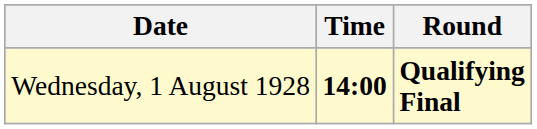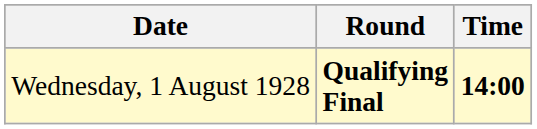 <table class="wikitable">
 <tr>
 <th>Date</th>
+<th>Round</th>
 <th>Time</th>
-<th>Round</th>
 </tr>
 <tr style=background:lemonchiffon>
 <td>Wednesday, 1 August 1928</td>
+<td><strong>Qualifying</strong><br><strong>Final</strong></td>
 <td><strong>14:00</strong></td>
-<td><strong>Qualifying</strong><br><strong>Final</strong></td>
 </tr>
 </table>
